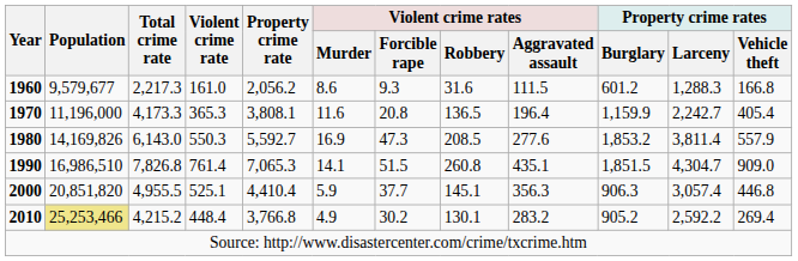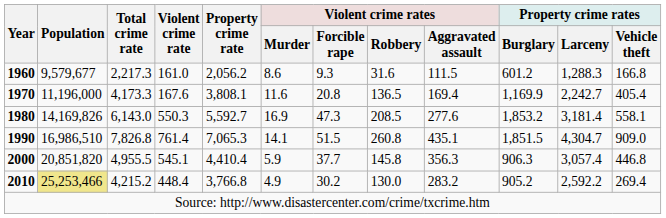 <table class="wikitable sortable">
 <tr>
 <th rowspan = 2>Year</th>
 <th rowspan = 2>Population</th>
 <th rowspan = 2>Total<br>crime<br>rate</th>
 <th rowspan = 2>Violent<br>crime<br>rate</th>
 <th rowspan = 2>Property<br>crime<br>rate</th>
 <th colspan=4 style="background: #edd">Violent crime rates</th>
 <th colspan=3 style="background: #dee">Property crime rates</th>
 </tr>
 <tr>
 <th>Murder</th>
 <th>Forcible<br>rape</th>
 <th>Robbery</th>
 <th>Aggravated<br>assault</th>
 <th>Burglary</th>
 <th>Larceny</th>
 <th>Vehicle<br>theft</th>
 </tr>
 <tr>
 <td><strong>1960</strong></td>
 <td>9,579,677</td>
 <td>2,217.3</td>
 <td>161.0</td>
 <td>2,056.2</td>
 <td>8.6</td>
 <td>9.3</td>
 <td>31.6</td>
 <td>111.5</td>
 <td>601.2</td>
 <td>1,288.3</td>
 <td>166.8</td>
 </tr>
 <tr>
 <td><strong>1970</strong></td>
 <td>11,196,000</td>
 <td>4,173.3</td>
-<td>365.3</td>
+<td>167.6</td>
 <td>3,808.1</td>
 <td>11.6</td>
 <td>20.8</td>
 <td>136.5</td>
-<td>196.4</td>
-<td>1,159.9</td>
+<td>169.4</td>
+<td>1,169.9</td>
 <td>2,242.7</td>
 <td>405.4</td>
 </tr>
 <tr>
 <td><strong>1980</strong></td>
 <td>14,169,826</td>
 <td>6,143.0</td>
 <td>550.3</td>
 <td>5,592.7</td>
 <td>16.9</td>
 <td>47.3</td>
 <td>208.5</td>
 <td>277.6</td>
 <td>1,853.2</td>
-<td>3,811.4</td>
-<td>557.9</td>
+<td>3,181.4</td>
+<td>558.1</td>
 </tr>
 <tr>
 <td><strong>1990</strong></td>
 <td>16,986,510</td>
 <td>7,826.8</td>
 <td>761.4</td>
 <td>7,065.3</td>
 <td>14.1</td>
 <td>51.5</td>
 <td>260.8</td>
 <td>435.1</td>
 <td>1,851.5</td>
 <td>4,304.7</td>
 <td>909.0</td>
 </tr>
 <tr>
 <td><strong>2000</strong></td>
 <td>20,851,820</td>
 <td>4,955.5</td>
-<td>525.1</td>
+<td>545.1</td>
 <td>4,410.4</td>
 <td>5.9</td>
 <td>37.7</td>
-<td>145.1</td>
+<td>145.8</td>
 <td>356.3</td>
 <td>906.3</td>
 <td>3,057.4</td>
 <td>446.8</td>
 </tr>
 <tr>
 <td><strong>2010</strong></td>
 <td style="background: khaki;">25,253,466</td>
 <td>4,215.2</td>
 <td>448.4</td>
 <td>3,766.8</td>
 <td>4.9</td>
 <td>30.2</td>
-<td>130.1</td>
+<td>130.0</td>
 <td>283.2</td>
 <td>905.2</td>
 <td>2,592.2</td>
 <td>269.4</td>
 </tr>
 <tr>
 <td colspan=12 align="center">Source: http://www.disastercenter.com/crime/txcrime.htm</td>
 </tr>
 </table>
